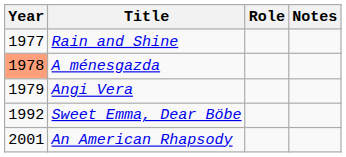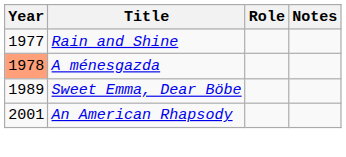 <table class="wikitable sortable">
 <tr>
 <th>Year</th>
 <th>Title</th>
 <th>Role</th>
 <th class="unsortable">Notes</th>
 </tr>
 <tr>
 <td>1977</td>
 <td><em><a href='#'>Rain and Shine</a></em></td>
 <td></td>
 <td></td>
 </tr>
 <tr>
 <td style="background: lightsalmon;">1978</td>
 <td><em><a href='#'>A ménesgazda</a></em></td>
 <td></td>
 <td></td>
 </tr>
 <tr>
-<td>1979</td>
-<td><em><a href='#'>Angi Vera</a></em></td>
-<td></td>
-<td></td>
-</tr>
-<tr>
-<td>1992</td>
+<td>1989</td>
 <td><em><a href='#'>Sweet Emma, Dear Böbe</a></em></td>
 <td></td>
 <td></td>
 </tr>
 <tr>
 <td>2001</td>
 <td><em><a href='#'>An American Rhapsody</a></em></td>
 <td></td>
 <td></td>
 </tr>
 </table>
